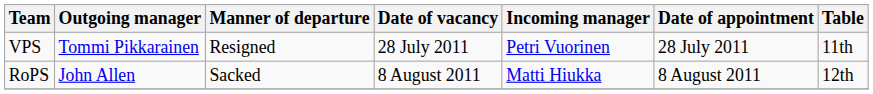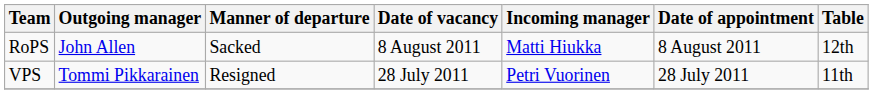 <table class="wikitable">
 <tr>
 <th>Team</th>
 <th>Outgoing manager</th>
 <th>Manner of departure</th>
 <th>Date of vacancy</th>
 <th>Incoming manager</th>
 <th>Date of appointment</th>
 <th>Table</th>
 </tr>
 <tr>
+<td>RoPS</td>
+<td> <a href='#'>John Allen</a></td>
+<td>Sacked</td>
+<td>8 August 2011</td>
+<td> <a href='#'>Matti Hiukka</a></td>
+<td>8 August 2011</td>
+<td>12th</td>
+</tr>
+<tr>
 <td>VPS</td>
 <td> <a href='#'>Tommi Pikkarainen</a></td>
 <td>Resigned</td>
 <td>28 July 2011</td>
 <td> <a href='#'>Petri Vuorinen</a></td>
 <td>28 July 2011</td>
 <td>11th</td>
 </tr>
 <tr>
-<td>RoPS</td>
-<td> <a href='#'>John Allen</a></td>
-<td>Sacked</td>
-<td>8 August 2011</td>
-<td> <a href='#'>Matti Hiukka</a></td>
-<td>8 August 2011</td>
-<td>12th</td>
-</tr>
-<tr>
 </tr>
 </table>
